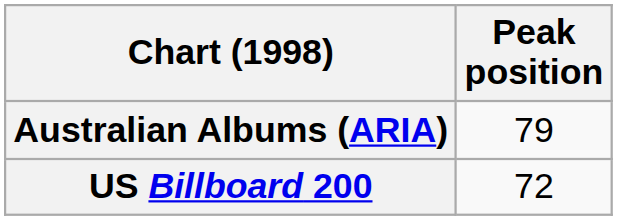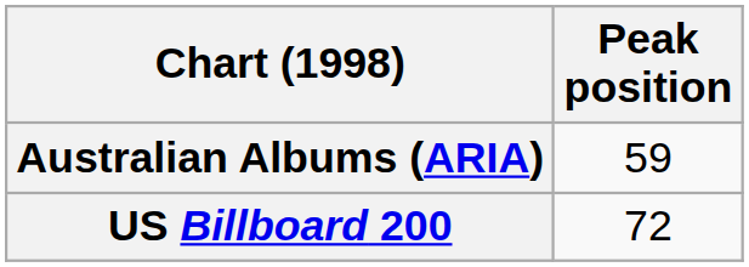 <table class="wikitable sortable plainrowheaders" style="text-align:center">
 <tr>
 <th scope="col">Chart (1998)</th>
 <th scope="col">Peak<br>position</th>
 </tr>
 <tr>
 <th scope="row">Australian Albums (<a href='#'>ARIA</a>)</th>
-<td>79</td>
+<td>59</td>
 </tr>
 <tr>
 <th scope="row">US <a href='#'><em>Billboard</em> 200</a></th>
 <td>72</td>
 </tr>
 </table>
